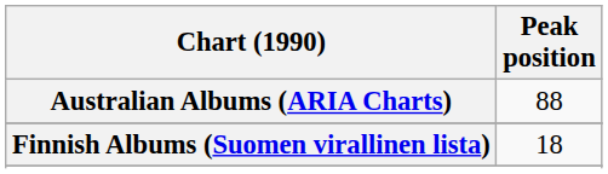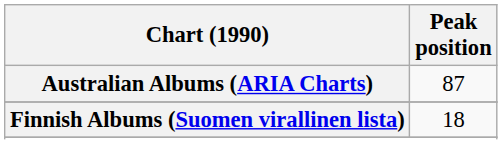 <table class="wikitable sortable plainrowheaders" style="text-align:center">
 <tr>
 <th scope="col">Chart (1990)</th>
 <th scope="col">Peak<br>position</th>
 </tr>
 <tr>
 <th scope="row">Australian Albums (<a href='#'>ARIA Charts</a>)</th>
-<td>88</td>
+<td>87</td>
 </tr>
 <tr>
 </tr>
 <tr>
 <th scope="row">Finnish Albums (<a href='#'>Suomen virallinen lista</a>)</th>
 <td>18</td>
 </tr>
 <tr>
 </tr>
 <tr>
 </tr>
 <tr>
 </tr>
 <tr>
 </tr>
 </table>
